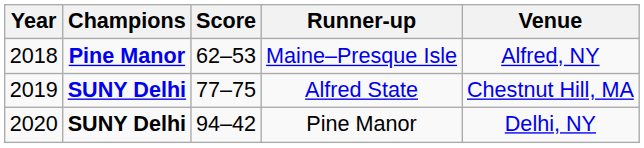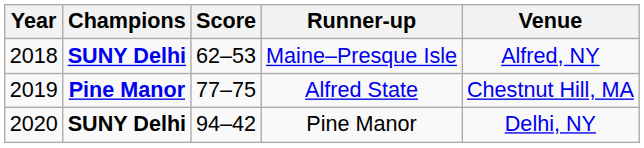 <table class="wikitable sortable">
 <tr>
 <th>Year</th>
 <th>Champions</th>
 <th>Score</th>
 <th>Runner-up</th>
 <th>Venue</th>
 </tr>
 <tr align=center>
 <td>2018</td>
-<td><strong><a href='#'>Pine Manor</a></strong></td>
+<td><strong><a href='#'>SUNY Delhi</a></strong></td>
 <td>62–53</td>
 <td><a href='#'>Maine–Presque Isle</a></td>
 <td><a href='#'>Alfred, NY</a></td>
 </tr>
 <tr align=center>
 <td>2019</td>
-<td><strong><a href='#'>SUNY Delhi</a></strong></td>
+<td><strong><a href='#'>Pine Manor</a></strong></td>
 <td>77–75</td>
 <td><a href='#'>Alfred State</a></td>
 <td><a href='#'>Chestnut Hill, MA</a></td>
 </tr>
 <tr align=center>
 <td>2020</td>
 <td><strong>SUNY Delhi</strong></td>
 <td>94–42</td>
 <td>Pine Manor</td>
 <td><a href='#'>Delhi, NY</a></td>
 </tr>
 </table>
